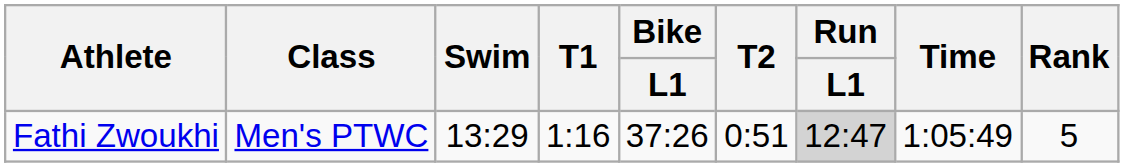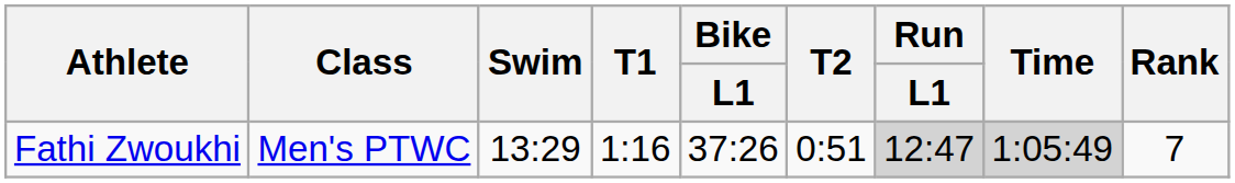 <table class="wikitable" style="font-size:90%">
 <tr>
 <th rowspan="2">Athlete</th>
 <th rowspan="2">Class</th>
 <th rowspan="2">Swim</th>
 <th rowspan="2">T1</th>
 <th>Bike</th>
 <th rowspan="2">T2</th>
 <th>Run</th>
 <th rowspan="2">Time</th>
 <th rowspan="2">Rank</th>
 </tr>
 <tr>
 <th>L1</th>
 <th>L1</th>
 </tr>
 <tr align=center>
 <td align=left><a href='#'>Fathi Zwoukhi</a></td>
 <td align=left><a href='#'>Men's PTWC</a></td>
 <td>13:29</td>
 <td>1:16</td>
 <td>37:26</td>
 <td>0:51</td>
 <td style="background: lightgrey;">12:47</td>
-<td>1:05:49</td>
-<td>5</td>
+<td style="background: lightgrey;">1:05:49</td>
+<td>7</td>
 </tr>
 </table>
